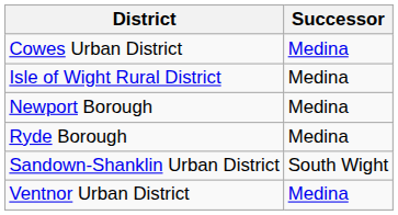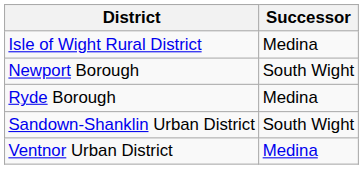 <table class="wikitable">
 <tr>
 <th>District</th>
 <th>Successor</th>
-</tr>
-<tr>
-<td><a href='#'>Cowes</a> Urban District</td>
-<td><a href='#'>Medina</a></td>
 </tr>
 <tr>
 <td><a href='#'>Isle of Wight Rural District</a></td>
 <td>Medina</td>
 </tr>
 <tr>
 <td><a href='#'>Newport</a> Borough</td>
-<td>Medina</td>
+<td>South Wight</td>
 </tr>
 <tr>
 <td><a href='#'>Ryde</a> Borough</td>
 <td>Medina</td>
 </tr>
 <tr>
 <td><a href='#'>Sandown-Shanklin</a> Urban District</td>
 <td>South Wight</td>
 </tr>
 <tr>
 <td><a href='#'>Ventnor</a> Urban District</td>
 <td><a href='#'>Medina</a></td>
 </tr>
 </table>
